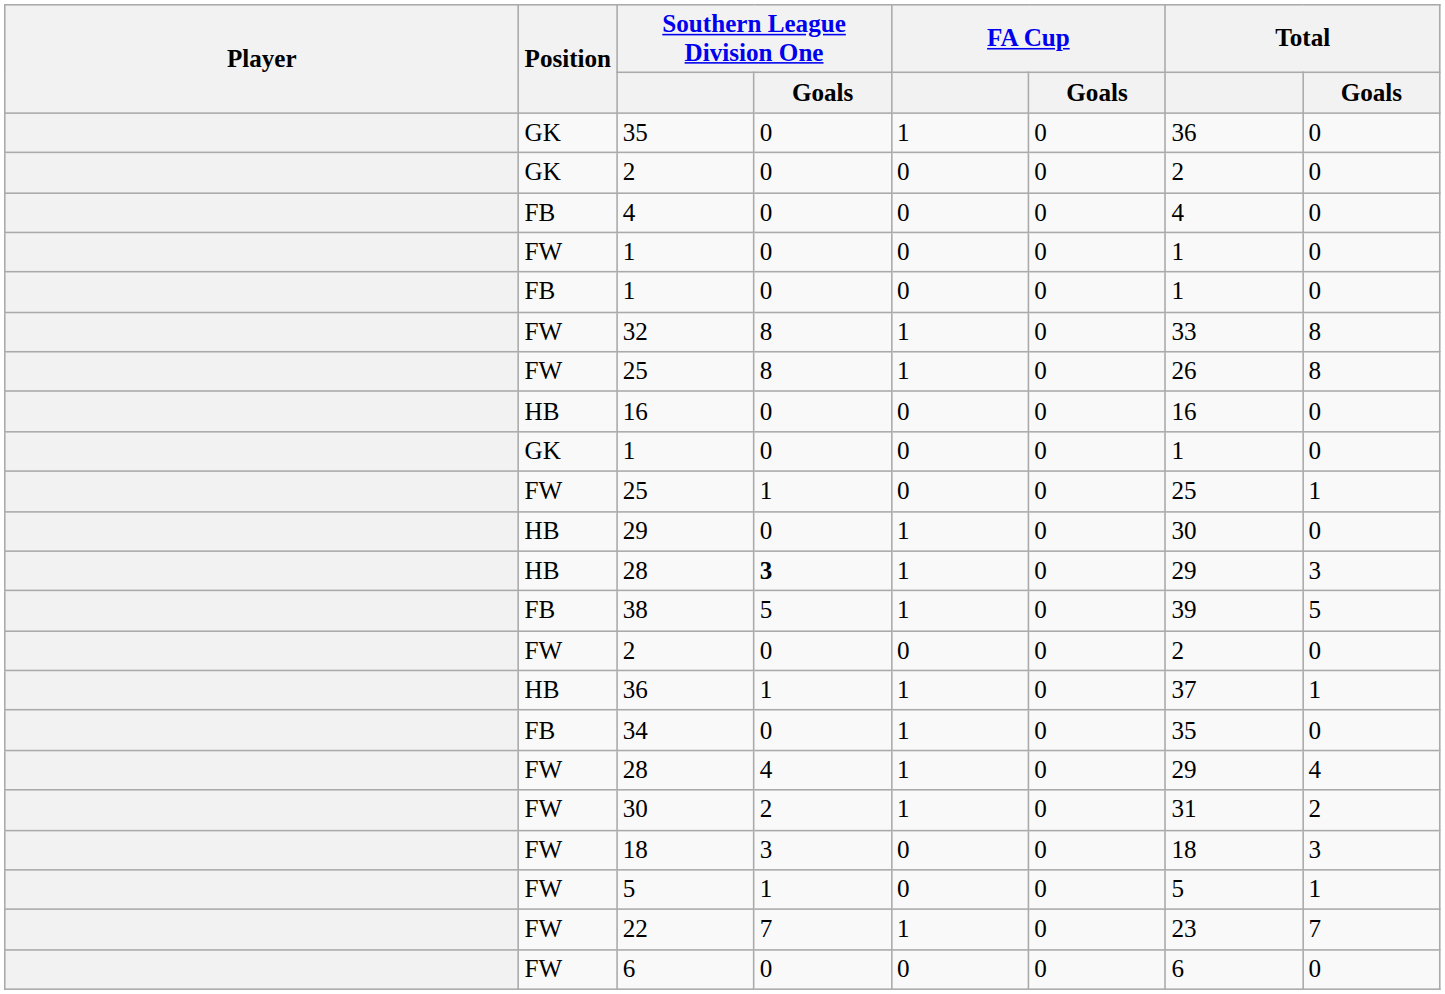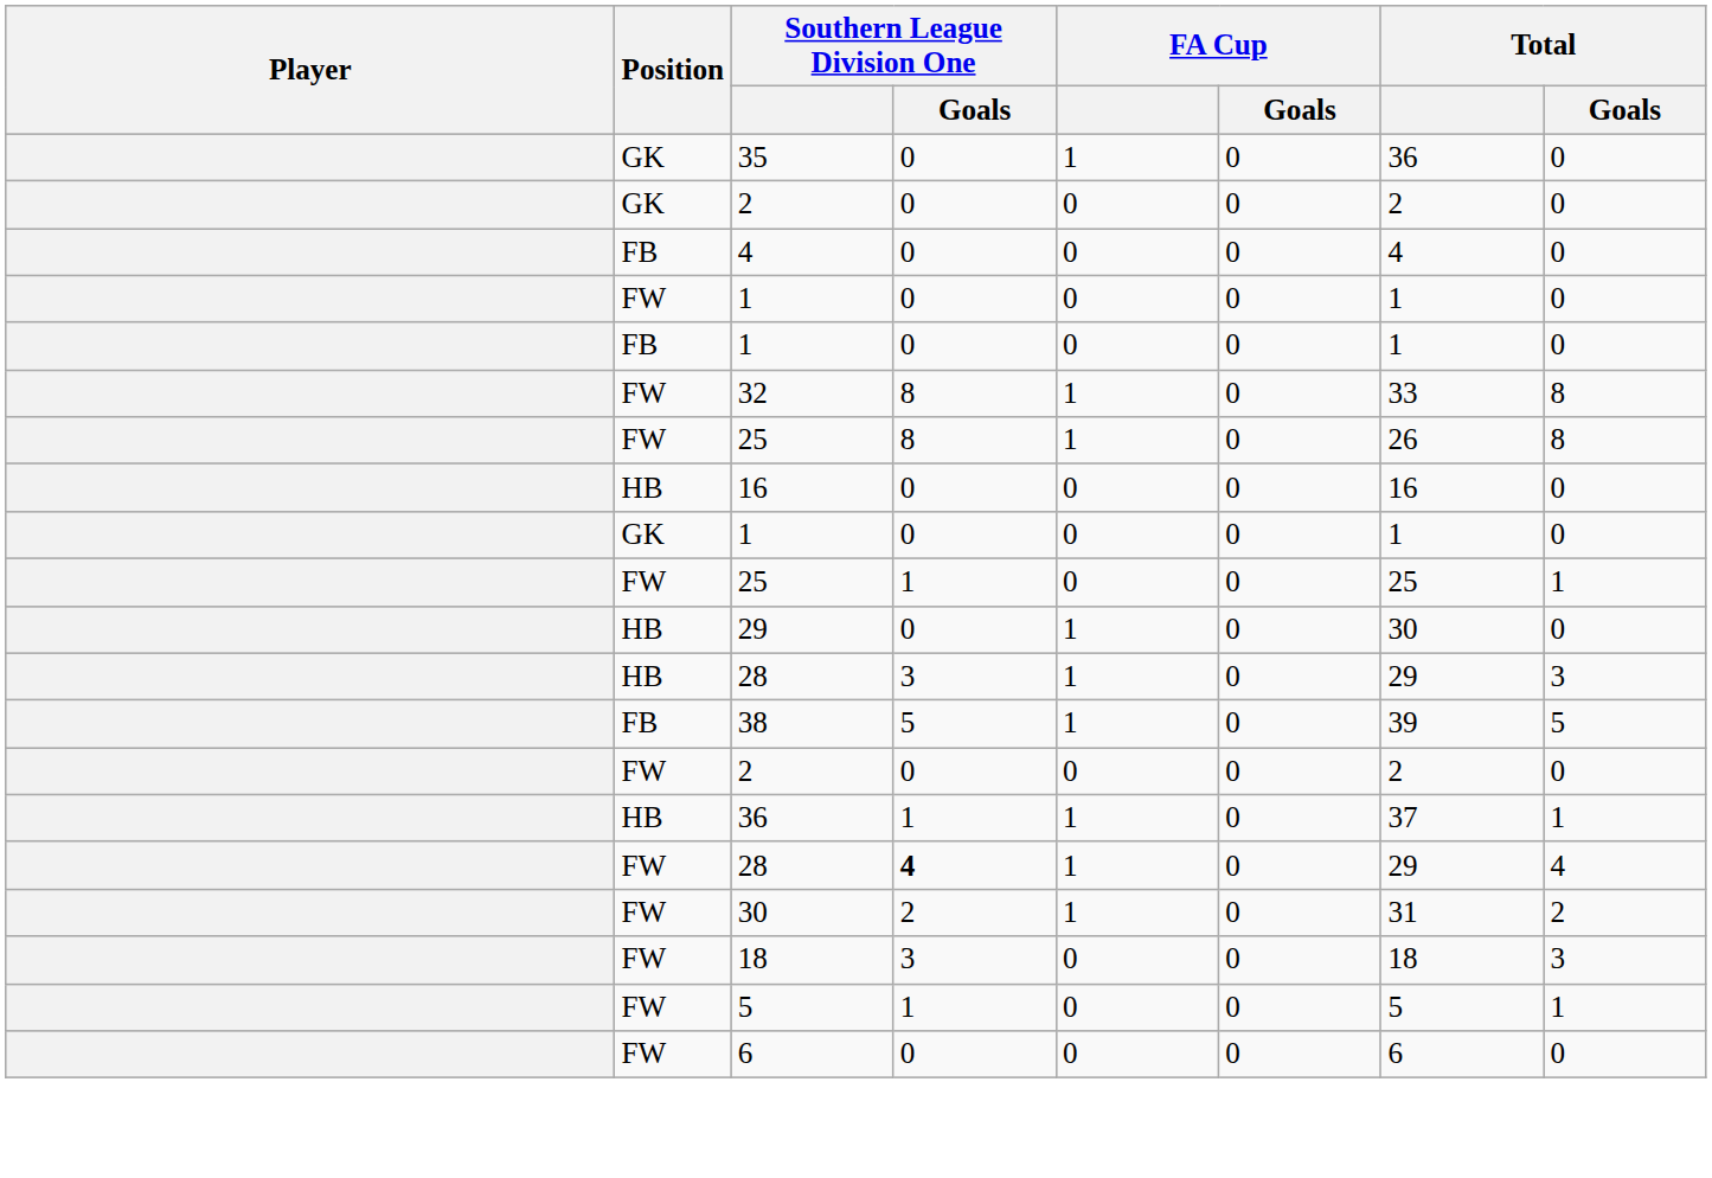 <table class="wikitable plainrowheaders sortable">
 <tr>
 <th rowspan=2 style="width:20em"scope=col>Player</th>
 <th rowspan=2>Position</th>
 <th colspan=2 style="width:10em"scope=col><a href='#'>Southern League<br>Division One</a></th>
 <th colspan=2 style="width:10em"scope=col><a href='#'>FA Cup</a></th>
 <th colspan=2 style="width:10em"scope=col>Total</th>
 </tr>
 <tr>
 <th style="width:5em"></th>
 <th style="width:5em">Goals</th>
 <th style="width:5em"></th>
 <th style="width:5em">Goals</th>
 <th style="width:5em"></th>
 <th style="width:5em">Goals</th>
 </tr>
 <tr>
 <th scope=row></th>
 <td>GK</td>
 <td>35</td>
 <td>0</td>
 <td>1</td>
 <td>0</td>
 <td>36</td>
 <td>0</td>
 </tr>
 <tr>
 <th scope=row></th>
 <td>GK</td>
 <td>2</td>
 <td>0</td>
 <td>0</td>
 <td>0</td>
 <td>2</td>
 <td>0</td>
 </tr>
 <tr>
 <th scope=row></th>
 <td>FB</td>
 <td>4</td>
 <td>0</td>
 <td>0</td>
 <td>0</td>
 <td>4</td>
 <td>0</td>
 </tr>
 <tr>
 <th scope=row></th>
 <td>FW</td>
 <td>1</td>
 <td>0</td>
 <td>0</td>
 <td>0</td>
 <td>1</td>
 <td>0</td>
 </tr>
 <tr>
 <th scope=row></th>
 <td>FB</td>
 <td>1</td>
 <td>0</td>
 <td>0</td>
 <td>0</td>
 <td>1</td>
 <td>0</td>
 </tr>
 <tr>
 <th scope=row></th>
 <td>FW</td>
 <td>32</td>
 <td>8</td>
 <td>1</td>
 <td>0</td>
 <td>33</td>
 <td>8</td>
 </tr>
 <tr>
 <th scope=row></th>
 <td>FW</td>
 <td>25</td>
 <td>8</td>
 <td>1</td>
 <td>0</td>
 <td>26</td>
 <td>8</td>
 </tr>
 <tr>
 <th scope=row></th>
 <td>HB</td>
 <td>16</td>
 <td>0</td>
 <td>0</td>
 <td>0</td>
 <td>16</td>
 <td>0</td>
 </tr>
 <tr>
 <th scope=row></th>
 <td>GK</td>
 <td>1</td>
 <td>0</td>
 <td>0</td>
 <td>0</td>
 <td>1</td>
 <td>0</td>
 </tr>
 <tr>
 <th scope=row></th>
 <td>FW</td>
 <td>25</td>
 <td>1</td>
 <td>0</td>
 <td>0</td>
 <td>25</td>
 <td>1</td>
 </tr>
 <tr>
 <th scope=row></th>
 <td>HB</td>
 <td>29</td>
 <td>0</td>
 <td>1</td>
 <td>0</td>
 <td>30</td>
 <td>0</td>
 </tr>
 <tr>
 <th scope=row></th>
 <td>HB</td>
 <td>28</td>
-<td><strong>3</strong></td>
+<td>3</td>
 <td>1</td>
 <td>0</td>
 <td>29</td>
 <td>3</td>
 </tr>
 <tr>
 <th scope=row></th>
 <td>FB</td>
 <td>38</td>
 <td>5</td>
 <td>1</td>
 <td>0</td>
 <td>39</td>
 <td>5</td>
 </tr>
 <tr>
 <th scope=row></th>
 <td>FW</td>
 <td>2</td>
 <td>0</td>
 <td>0</td>
 <td>0</td>
 <td>2</td>
 <td>0</td>
 </tr>
 <tr>
 <th scope=row></th>
 <td>HB</td>
 <td>36</td>
 <td>1</td>
 <td>1</td>
 <td>0</td>
 <td>37</td>
 <td>1</td>
 </tr>
 <tr>
 <th scope=row></th>
-<td>FB</td>
-<td>34</td>
-<td>0</td>
-<td>1</td>
-<td>0</td>
-<td>35</td>
-<td>0</td>
-</tr>
-<tr>
-<th scope=row></th>
 <td>FW</td>
 <td>28</td>
-<td>4</td>
+<td><strong>4</strong></td>
 <td>1</td>
 <td>0</td>
 <td>29</td>
 <td>4</td>
 </tr>
 <tr>
 <th scope=row></th>
 <td>FW</td>
 <td>30</td>
 <td>2</td>
 <td>1</td>
 <td>0</td>
 <td>31</td>
 <td>2</td>
 </tr>
 <tr>
 <th scope=row></th>
 <td>FW</td>
 <td>18</td>
 <td>3</td>
 <td>0</td>
 <td>0</td>
 <td>18</td>
 <td>3</td>
 </tr>
 <tr>
 <th scope=row></th>
 <td>FW</td>
 <td>5</td>
 <td>1</td>
 <td>0</td>
 <td>0</td>
 <td>5</td>
 <td>1</td>
 </tr>
 <tr>
 <th scope=row></th>
 <td>FW</td>
-<td>22</td>
-<td>7</td>
-<td>1</td>
-<td>0</td>
-<td>23</td>
-<td>7</td>
-</tr>
-<tr>
-<th scope=row></th>
-<td>FW</td>
 <td>6</td>
 <td>0</td>
 <td>0</td>
 <td>0</td>
 <td>6</td>
 <td>0</td>
 </tr>
 </table>
